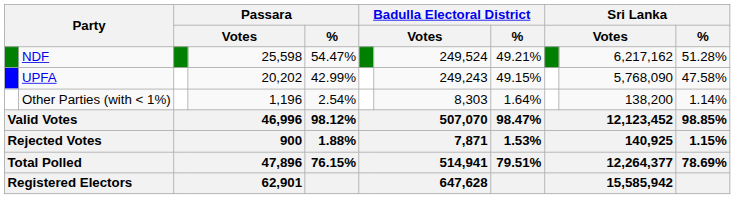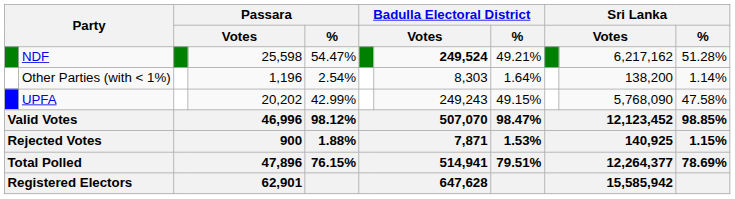 <table class="wikitable">
 <tr>
 <th colspan="2" width="144px"rowspan="2">Party</th>
 <th colspan="3" width="216px">Passara</th>
 <th colspan="3" width="216px"><a href='#'>Badulla Electoral District</a></th>
 <th colspan="3" width="216px">Sri Lanka</th>
 </tr>
 <tr>
 <th colspan="2" width="144px">Votes</th>
 <th>%</th>
 <th colspan="2" width="144px">Votes</th>
 <th>%</th>
 <th colspan="2" width="144px">Votes</th>
 <th>%</th>
 </tr>
 <tr>
 <td style="background-color:green;" width="10px"></td>
 <td style="text-align:left;"><a href='#'>NDF</a></td>
 <td style="background-color:green;" width="10px"></td>
 <td style="text-align:right;">25,598</td>
 <td style="text-align:right;">54.47%</td>
 <td style="background-color:green;" width="10px"></td>
-<td style="text-align:right;">249,524</td>
+<td style="text-align:right;"><strong>249,524</strong></td>
 <td style="text-align:right;">49.21%</td>
 <td style="background-color:green;" width="10px"></td>
 <td style="text-align:right;">6,217,162</td>
 <td style="text-align:right;">51.28%</td>
+</tr>
+<tr>
+<td style="background-color:white;" width="10px"></td>
+<td style="text-align:left;">Other Parties (with < 1%)</td>
+<td style="background-color:white;" width="10px"></td>
+<td style="text-align:right;">1,196</td>
+<td style="text-align:right;">2.54%</td>
+<td style="background-color:white;" width="10px"></td>
+<td style="text-align:right;">8,303</td>
+<td style="text-align:right;">1.64%</td>
+<td style="background-color:white;" width="10px"></td>
+<td style="text-align:right;">138,200</td>
+<td style="text-align:right;">1.14%</td>
 </tr>
 <tr>
 <td style="background-color:blue;" width="10px"></td>
 <td style="text-align:left;"><a href='#'>UPFA</a></td>
 <td style="background-color:white;" width="10px"></td>
 <td style="text-align:right;">20,202</td>
 <td style="text-align:right;">42.99%</td>
 <td style="background-color:white;" width="10px"></td>
 <td style="text-align:right;">249,243</td>
 <td style="text-align:right;">49.15%</td>
 <td style="background-color:white;" width="10px"></td>
 <td style="text-align:right;">5,768,090</td>
 <td style="text-align:right;">47.58%</td>
-</tr>
-<tr>
-<td style="background-color:white;" width="10px"></td>
-<td style="text-align:left;">Other Parties (with < 1%)</td>
-<td style="background-color:white;" width="10px"></td>
-<td style="text-align:right;">1,196</td>
-<td style="text-align:right;">2.54%</td>
-<td style="background-color:white;" width="10px"></td>
-<td style="text-align:right;">8,303</td>
-<td style="text-align:right;">1.64%</td>
-<td style="background-color:white;" width="10px"></td>
-<td style="text-align:right;">138,200</td>
-<td style="text-align:right;">1.14%</td>
 </tr>
 <tr>
 <th colspan="2" width="144px"style="text-align:left;">Valid Votes</th>
 <th style="text-align:right;"colspan="2" width="144px">46,996</th>
 <th style="text-align:right;">98.12%</th>
 <th style="text-align:right;"colspan="2" width="144px">507,070</th>
 <th style="text-align:right;">98.47%</th>
 <th style="text-align:right;"colspan="2" width="144px">12,123,452</th>
 <th style="text-align:right;">98.85%</th>
 </tr>
 <tr>
 <th colspan="2" width="144px"style="text-align:left;">Rejected Votes</th>
 <th style="text-align:right;"colspan="2" width="144px">900</th>
 <th style="text-align:right;">1.88%</th>
 <th style="text-align:right;"colspan="2" width="144px">7,871</th>
 <th style="text-align:right;">1.53%</th>
 <th style="text-align:right;"colspan="2" width="144px">140,925</th>
 <th style="text-align:right;">1.15%</th>
 </tr>
 <tr>
 <th colspan="2" width="144px"style="text-align:left;">Total Polled</th>
 <th style="text-align:right;"colspan="2" width="144px">47,896</th>
 <th style="text-align:right;">76.15%</th>
 <th style="text-align:right;"colspan="2" width="144px">514,941</th>
 <th style="text-align:right;">79.51%</th>
 <th style="text-align:right;"colspan="2" width="144px">12,264,377</th>
 <th style="text-align:right;">78.69%</th>
 </tr>
 <tr>
 <th colspan="2" width="144px"style="text-align:left;">Registered Electors</th>
 <th style="text-align:right;"colspan="2" width="144px">62,901</th>
 <th></th>
 <th style="text-align:right;"colspan="2" width="144px">647,628</th>
 <th></th>
 <th style="text-align:right;"colspan="2" width="144px">15,585,942</th>
 <th></th>
 </tr>
 </table>
